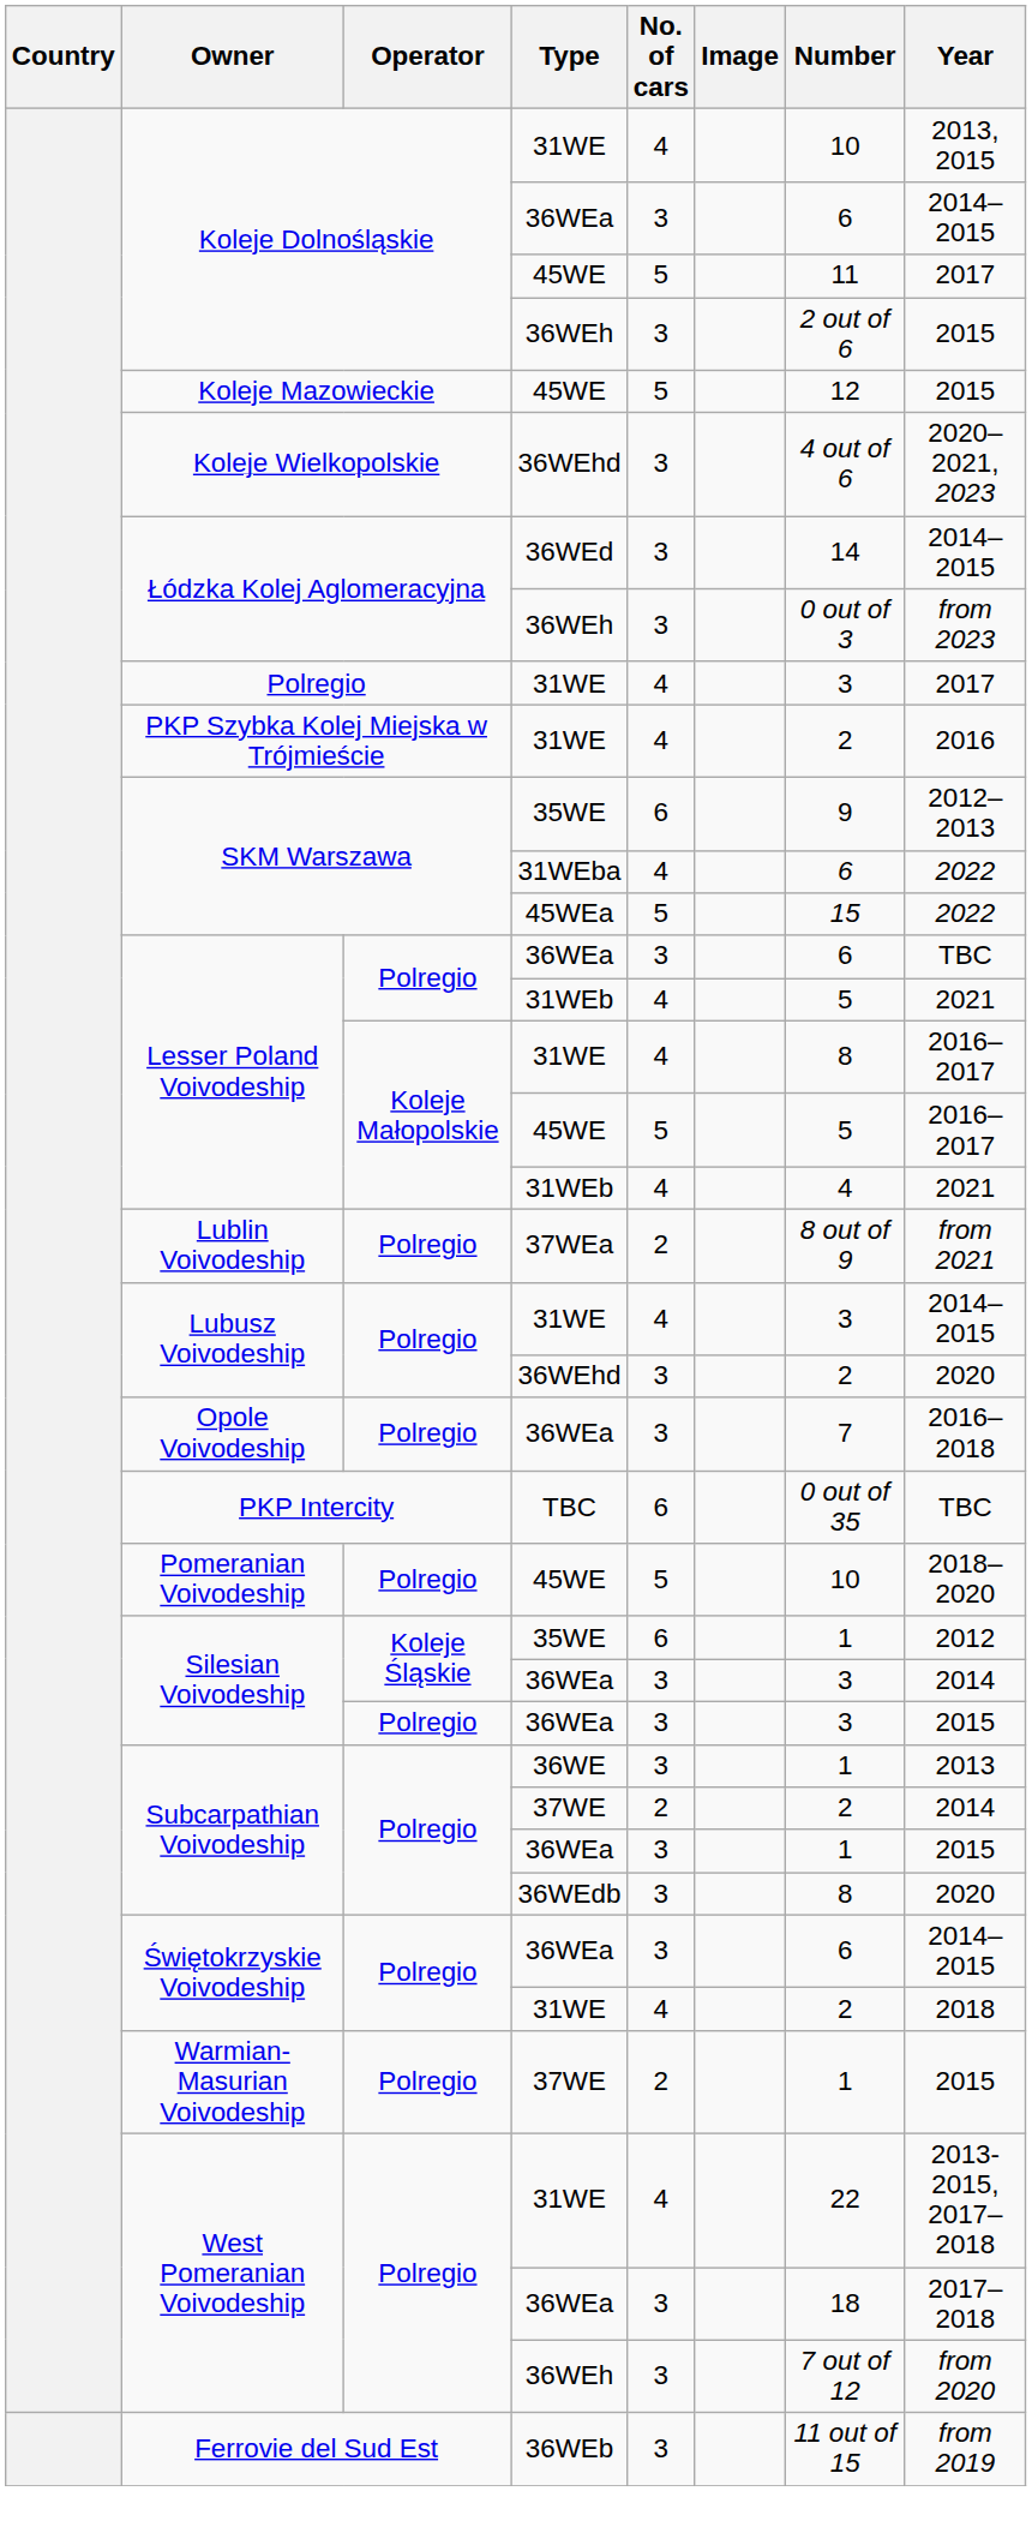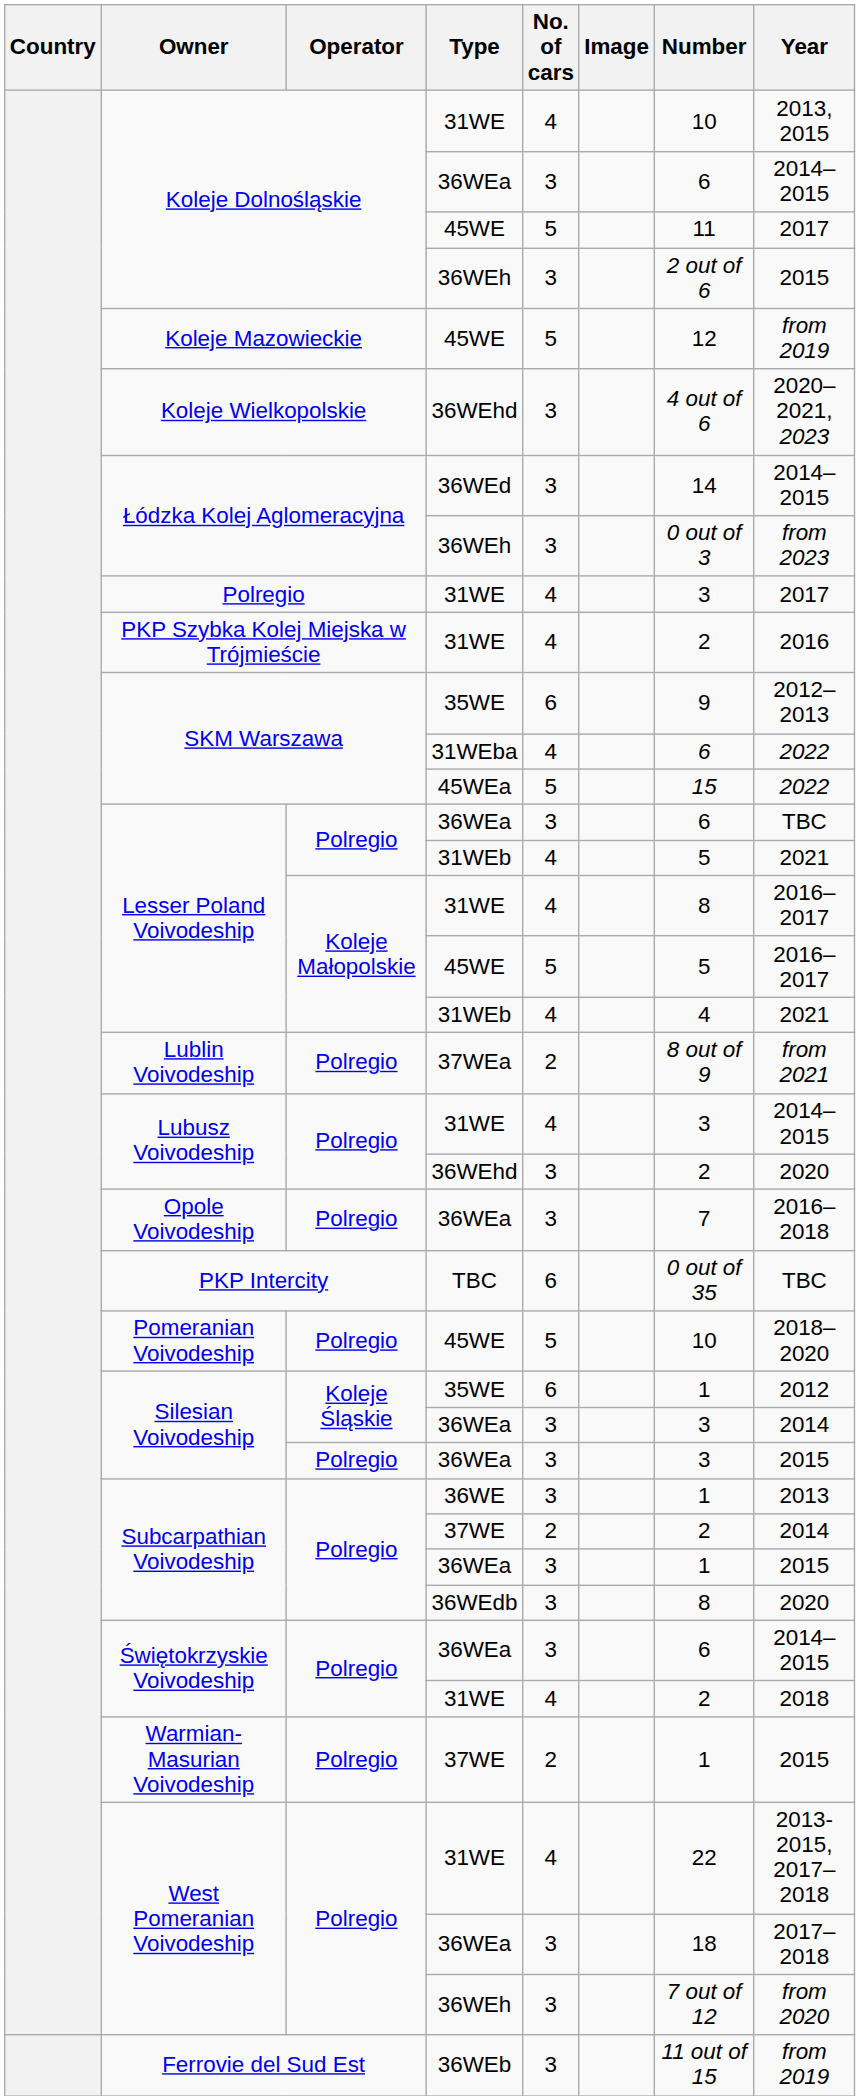 <table class="wikitable mw-collapsible mw-collapsed" style="text-align:center">
 <tr>
 <th>Country</th>
 <th>Owner</th>
 <th>Operator</th>
 <th>Type</th>
 <th>No.<br>of<br>cars</th>
 <th>Image</th>
 <th>Number</th>
 <th>Year</th>
 </tr>
 <tr>
 <th rowspan="37"></th>
 <td colspan="2" rowspan="4"><a href='#'>Koleje Dolnośląskie</a></td>
 <td>31WE</td>
 <td>4</td>
 <td></td>
 <td>10</td>
 <td>2013, 2015</td>
 </tr>
 <tr>
 <td>36WEa</td>
 <td>3</td>
 <td></td>
 <td>6</td>
 <td>2014–2015</td>
 </tr>
 <tr>
 <td>45WE</td>
 <td>5</td>
 <td></td>
 <td>11</td>
 <td>2017</td>
 </tr>
 <tr>
 <td>36WEh</td>
 <td>3</td>
 <td></td>
 <td><em>2 out of 6</em></td>
 <td>2015</td>
 </tr>
 <tr>
 <td colspan="2"><a href='#'>Koleje Mazowieckie</a></td>
 <td>45WE</td>
 <td>5</td>
 <td></td>
 <td>12</td>
-<td>2015</td>
+<td><em>from 2019</em></td>
 </tr>
 <tr>
 <td colspan="2"><a href='#'>Koleje Wielkopolskie</a></td>
 <td>36WEhd</td>
 <td>3</td>
 <td></td>
 <td><em>4 out of 6</em></td>
 <td>2020–2021, <em>2023</em></td>
 </tr>
 <tr>
 <td colspan="2" rowspan="2"><a href='#'>Łódzka Kolej Aglomeracyjna</a></td>
 <td>36WEd</td>
 <td>3</td>
 <td></td>
 <td>14</td>
 <td>2014–2015</td>
 </tr>
 <tr>
 <td>36WEh</td>
 <td>3</td>
 <td></td>
 <td><em>0 out of 3</em></td>
 <td><em>from 2023</em></td>
 </tr>
 <tr>
 <td colspan="2"><a href='#'>Polregio</a></td>
 <td>31WE</td>
 <td>4</td>
 <td></td>
 <td>3</td>
 <td>2017</td>
 </tr>
 <tr>
 <td colspan="2"><a href='#'>PKP Szybka Kolej Miejska w Trójmieście</a></td>
 <td>31WE</td>
 <td>4</td>
 <td></td>
 <td>2</td>
 <td>2016</td>
 </tr>
 <tr>
 <td colspan="2" rowspan="3"><a href='#'>SKM Warszawa</a></td>
 <td>35WE</td>
 <td>6</td>
 <td></td>
 <td>9</td>
 <td>2012–2013</td>
 </tr>
 <tr>
 <td>31WEba</td>
 <td>4</td>
 <td></td>
 <td><em>6</em></td>
 <td><em>2022</em></td>
 </tr>
 <tr>
 <td>45WEa</td>
 <td>5</td>
 <td></td>
 <td><em>15</em></td>
 <td><em>2022</em></td>
 </tr>
 <tr>
 <td rowspan="5"><a href='#'>Lesser Poland Voivodeship</a></td>
 <td rowspan="2"><a href='#'>Polregio</a></td>
 <td>36WEa</td>
 <td>3</td>
 <td></td>
 <td>6</td>
 <td>TBC</td>
 </tr>
 <tr>
 <td>31WEb</td>
 <td>4</td>
 <td></td>
 <td>5</td>
 <td>2021</td>
 </tr>
 <tr>
 <td rowspan="3"><a href='#'>Koleje Małopolskie</a></td>
 <td>31WE</td>
 <td>4</td>
 <td></td>
 <td>8</td>
 <td>2016–2017</td>
 </tr>
 <tr>
 <td>45WE</td>
 <td>5</td>
 <td></td>
 <td>5</td>
 <td>2016–2017</td>
 </tr>
 <tr>
 <td>31WEb</td>
 <td>4</td>
 <td></td>
 <td>4</td>
 <td>2021</td>
 </tr>
 <tr>
 <td><a href='#'>Lublin Voivodeship</a></td>
 <td><a href='#'>Polregio</a></td>
 <td>37WEa</td>
 <td>2</td>
 <td></td>
 <td><em>8 out of 9</em></td>
 <td><em>from 2021</em></td>
 </tr>
 <tr>
 <td rowspan="2"><a href='#'>Lubusz Voivodeship</a></td>
 <td rowspan="2"><a href='#'>Polregio</a></td>
 <td>31WE</td>
 <td>4</td>
 <td></td>
 <td>3</td>
 <td>2014–2015</td>
 </tr>
 <tr>
 <td>36WEhd</td>
 <td>3</td>
 <td></td>
 <td>2</td>
 <td>2020</td>
 </tr>
 <tr>
 <td><a href='#'>Opole Voivodeship</a></td>
 <td><a href='#'>Polregio</a></td>
 <td>36WEa</td>
 <td>3</td>
 <td></td>
 <td>7</td>
 <td>2016–2018</td>
 </tr>
 <tr>
 <td colspan="2"><a href='#'>PKP Intercity</a></td>
 <td>TBC</td>
 <td>6</td>
 <td></td>
 <td><em>0 out of 35</em></td>
 <td>TBC</td>
 </tr>
 <tr>
 <td><a href='#'>Pomeranian Voivodeship</a></td>
 <td><a href='#'>Polregio</a></td>
 <td>45WE</td>
 <td>5</td>
 <td></td>
 <td>10</td>
 <td>2018–2020</td>
 </tr>
 <tr>
 <td rowspan="3"><a href='#'>Silesian Voivodeship</a></td>
 <td rowspan="2"><a href='#'>Koleje Śląskie</a></td>
 <td>35WE</td>
 <td>6</td>
 <td></td>
 <td>1</td>
 <td>2012</td>
 </tr>
 <tr>
 <td>36WEa</td>
 <td>3</td>
 <td></td>
 <td>3</td>
 <td>2014</td>
 </tr>
 <tr>
 <td><a href='#'>Polregio</a></td>
 <td>36WEa</td>
 <td>3</td>
 <td></td>
 <td>3</td>
 <td>2015</td>
 </tr>
 <tr>
 <td rowspan="4"><a href='#'>Subcarpathian Voivodeship</a></td>
 <td rowspan="4"><a href='#'>Polregio</a></td>
 <td>36WE</td>
 <td>3</td>
 <td></td>
 <td>1</td>
 <td>2013</td>
 </tr>
 <tr>
 <td>37WE</td>
 <td>2</td>
 <td></td>
 <td>2</td>
 <td>2014</td>
 </tr>
 <tr>
 <td>36WEa</td>
 <td>3</td>
 <td></td>
 <td>1</td>
 <td>2015</td>
 </tr>
 <tr>
 <td>36WEdb</td>
 <td>3</td>
 <td></td>
 <td>8</td>
 <td>2020</td>
 </tr>
 <tr>
 <td rowspan="2"><a href='#'>Świętokrzyskie Voivodeship</a></td>
 <td rowspan="2"><a href='#'>Polregio</a></td>
 <td>36WEa</td>
 <td>3</td>
 <td></td>
 <td>6</td>
 <td>2014–2015</td>
 </tr>
 <tr>
 <td>31WE</td>
 <td>4</td>
 <td></td>
 <td>2</td>
 <td>2018</td>
 </tr>
 <tr>
 <td><a href='#'>Warmian-Masurian Voivodeship</a></td>
 <td><a href='#'>Polregio</a></td>
 <td>37WE</td>
 <td>2</td>
 <td></td>
 <td>1</td>
 <td>2015</td>
 </tr>
 <tr>
 <td rowspan="3"><a href='#'>West Pomeranian Voivodeship</a></td>
 <td rowspan="3"><a href='#'>Polregio</a></td>
 <td>31WE</td>
 <td>4</td>
 <td></td>
 <td>22</td>
 <td>2013-2015, 2017–2018</td>
 </tr>
 <tr>
 <td>36WEa</td>
 <td>3</td>
 <td></td>
 <td>18</td>
 <td>2017–2018</td>
 </tr>
 <tr>
 <td>36WEh</td>
 <td>3</td>
 <td></td>
 <td><em>7 out of 12</em></td>
 <td><em>from 2020</em></td>
 </tr>
 <tr>
 <th></th>
 <td colspan="2"><a href='#'>Ferrovie del Sud Est</a></td>
 <td>36WEb</td>
 <td>3</td>
 <td></td>
 <td><em>11 out of 15</em></td>
 <td><em>from 2019</em></td>
 </tr>
 <tr>
 </tr>
 </table>
